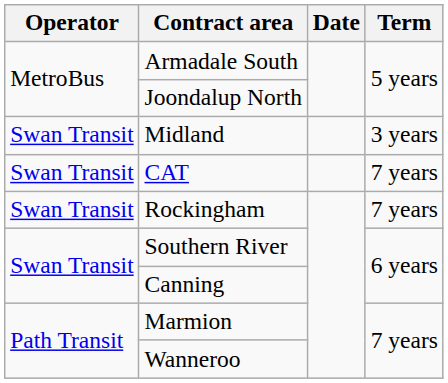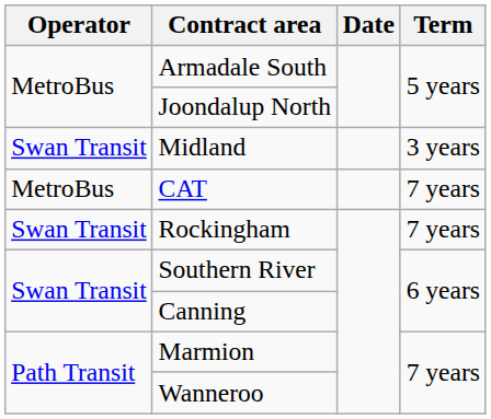 <table class="wikitable sortable">
 <tr>
 <th>Operator</th>
 <th>Contract area</th>
 <th>Date</th>
 <th>Term</th>
 </tr>
 <tr>
 <td rowspan="2">MetroBus</td>
 <td>Armadale South</td>
 <td rowspan="2"></td>
 <td rowspan="2">5 years</td>
 </tr>
 <tr>
 <td>Joondalup North</td>
 </tr>
 <tr>
 <td><a href='#'>Swan Transit</a></td>
 <td>Midland</td>
 <td></td>
 <td>3 years</td>
 </tr>
 <tr>
-<td><a href='#'>Swan Transit</a></td>
+<td>MetroBus</td>
 <td><a href='#'>CAT</a></td>
 <td></td>
 <td>7 years</td>
 </tr>
 <tr>
 <td><a href='#'>Swan Transit</a></td>
 <td>Rockingham</td>
 <td rowspan="5"></td>
 <td>7 years</td>
 </tr>
 <tr>
 <td rowspan="2"><a href='#'>Swan Transit</a></td>
 <td>Southern River</td>
 <td rowspan="2">6 years</td>
 </tr>
 <tr>
 <td>Canning</td>
 </tr>
 <tr>
 <td rowspan="2"><a href='#'>Path Transit</a></td>
 <td>Marmion</td>
 <td rowspan="2">7 years</td>
 </tr>
 <tr>
 <td>Wanneroo</td>
 </tr>
 </table>
